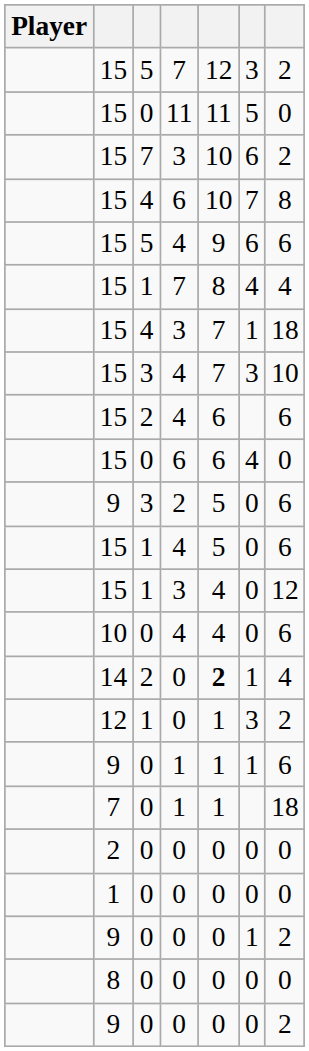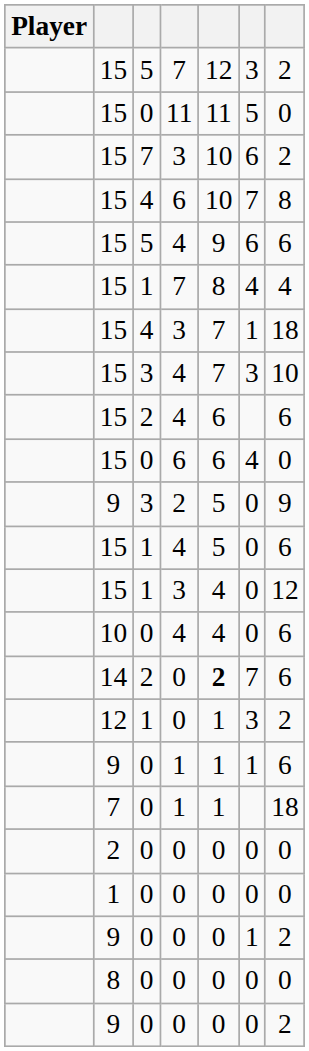 <table class="wikitable sortable" style="text-align:center;">
 <tr>
 <th>Player</th>
 <th></th>
 <th></th>
 <th></th>
 <th></th>
 <th data-sort-type="number"></th>
 <th></th>
 </tr>
 <tr>
 <td></td>
 <td>15</td>
 <td>5</td>
 <td>7</td>
 <td>12</td>
 <td>3</td>
 <td>2</td>
 </tr>
 <tr>
 <td></td>
 <td>15</td>
 <td>0</td>
 <td>11</td>
 <td>11</td>
 <td>5</td>
 <td>0</td>
 </tr>
 <tr>
 <td></td>
 <td>15</td>
 <td>7</td>
 <td>3</td>
 <td>10</td>
 <td>6</td>
 <td>2</td>
 </tr>
 <tr>
 <td></td>
 <td>15</td>
 <td>4</td>
 <td>6</td>
 <td>10</td>
 <td>7</td>
 <td>8</td>
 </tr>
 <tr>
 <td></td>
 <td>15</td>
 <td>5</td>
 <td>4</td>
 <td>9</td>
 <td>6</td>
 <td>6</td>
 </tr>
 <tr>
 <td></td>
 <td>15</td>
 <td>1</td>
 <td>7</td>
 <td>8</td>
 <td>4</td>
 <td>4</td>
 </tr>
 <tr>
 <td></td>
 <td>15</td>
 <td>4</td>
 <td>3</td>
 <td>7</td>
 <td>1</td>
 <td>18</td>
 </tr>
 <tr>
 <td></td>
 <td>15</td>
 <td>3</td>
 <td>4</td>
 <td>7</td>
 <td>3</td>
 <td>10</td>
 </tr>
 <tr>
 <td></td>
 <td>15</td>
 <td>2</td>
 <td>4</td>
 <td>6</td>
 <td></td>
 <td>6</td>
 </tr>
 <tr>
 <td></td>
 <td>15</td>
 <td>0</td>
 <td>6</td>
 <td>6</td>
 <td>4</td>
 <td>0</td>
 </tr>
 <tr>
 <td></td>
 <td>9</td>
 <td>3</td>
 <td>2</td>
 <td>5</td>
 <td>0</td>
-<td>6</td>
+<td>9</td>
 </tr>
 <tr>
 <td></td>
 <td>15</td>
 <td>1</td>
 <td>4</td>
 <td>5</td>
 <td>0</td>
 <td>6</td>
 </tr>
 <tr>
 <td></td>
 <td>15</td>
 <td>1</td>
 <td>3</td>
 <td>4</td>
 <td>0</td>
 <td>12</td>
 </tr>
 <tr>
 <td></td>
 <td>10</td>
 <td>0</td>
 <td>4</td>
 <td>4</td>
 <td>0</td>
 <td>6</td>
 </tr>
 <tr>
 <td></td>
 <td>14</td>
 <td>2</td>
 <td>0</td>
 <td><strong>2</strong></td>
-<td>1</td>
-<td>4</td>
+<td>7</td>
+<td>6</td>
 </tr>
 <tr>
 <td></td>
 <td>12</td>
 <td>1</td>
 <td>0</td>
 <td>1</td>
 <td>3</td>
 <td>2</td>
 </tr>
 <tr>
 <td></td>
 <td>9</td>
 <td>0</td>
 <td>1</td>
 <td>1</td>
 <td>1</td>
 <td>6</td>
 </tr>
 <tr>
 <td></td>
 <td>7</td>
 <td>0</td>
 <td>1</td>
 <td>1</td>
 <td></td>
 <td>18</td>
 </tr>
 <tr>
 <td></td>
 <td>2</td>
 <td>0</td>
 <td>0</td>
 <td>0</td>
 <td>0</td>
 <td>0</td>
 </tr>
 <tr>
 <td></td>
 <td>1</td>
 <td>0</td>
 <td>0</td>
 <td>0</td>
 <td>0</td>
 <td>0</td>
 </tr>
 <tr>
 <td></td>
 <td>9</td>
 <td>0</td>
 <td>0</td>
 <td>0</td>
 <td>1</td>
 <td>2</td>
 </tr>
 <tr>
 <td></td>
 <td>8</td>
 <td>0</td>
 <td>0</td>
 <td>0</td>
 <td>0</td>
 <td>0</td>
 </tr>
 <tr>
 <td></td>
 <td>9</td>
 <td>0</td>
 <td>0</td>
 <td>0</td>
 <td>0</td>
 <td>2</td>
 </tr>
 </table>
